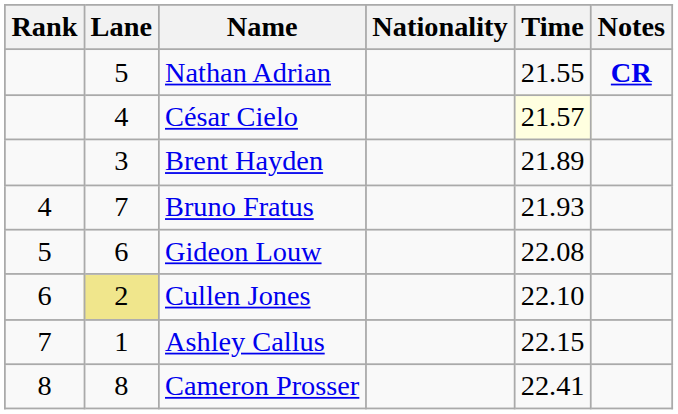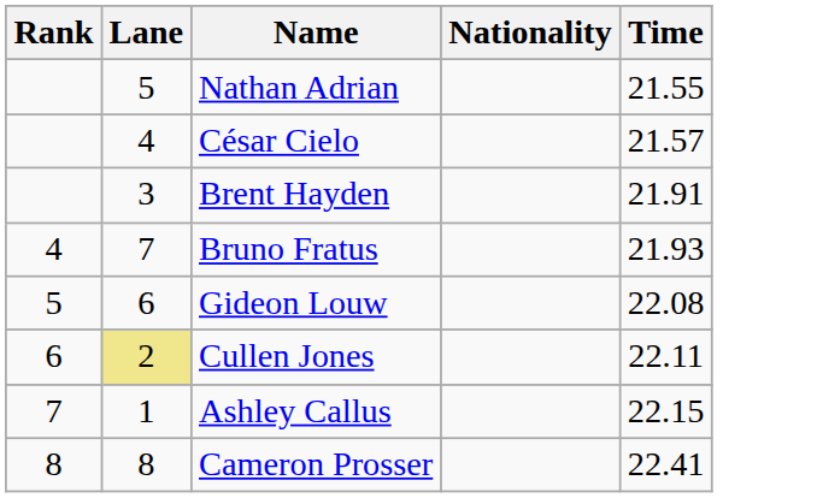 <table class="wikitable sortable" style="text-align:center">
 <tr>
 <th>Rank</th>
 <th>Lane</th>
 <th>Name</th>
 <th>Nationality</th>
 <th>Time</th>
-<th>Notes</th>
 </tr>
 <tr>
 <td></td>
 <td>5</td>
 <td align=left><a href='#'>Nathan Adrian</a></td>
 <td align=left></td>
 <td>21.55</td>
-<td><strong><a href='#'>CR</a></strong></td>
 </tr>
 <tr>
 <td></td>
 <td>4</td>
 <td align=left><a href='#'>César Cielo</a></td>
 <td align=left></td>
-<td style="background: lightyellow;">21.57</td>
-<td></td>
+<td>21.57</td>
 </tr>
 <tr>
 <td></td>
 <td>3</td>
 <td align=left><a href='#'>Brent Hayden</a></td>
 <td align=left></td>
-<td>21.89</td>
-<td></td>
+<td>21.91</td>
 </tr>
 <tr>
 <td>4</td>
 <td>7</td>
 <td align=left><a href='#'>Bruno Fratus</a></td>
 <td align=left></td>
 <td>21.93</td>
-<td></td>
 </tr>
 <tr>
 <td>5</td>
 <td>6</td>
 <td align=left><a href='#'>Gideon Louw</a></td>
 <td align=left></td>
 <td>22.08</td>
-<td></td>
 </tr>
 <tr>
 <td>6</td>
 <td style="background: khaki;">2</td>
 <td align=left><a href='#'>Cullen Jones</a></td>
 <td align=left></td>
-<td>22.10</td>
-<td></td>
+<td>22.11</td>
 </tr>
 <tr>
 <td>7</td>
 <td>1</td>
 <td align=left><a href='#'>Ashley Callus</a></td>
 <td align=left></td>
 <td>22.15</td>
-<td></td>
 </tr>
 <tr>
 <td>8</td>
 <td>8</td>
 <td align=left><a href='#'>Cameron Prosser</a></td>
 <td align=left></td>
 <td>22.41</td>
-<td></td>
 </tr>
 </table>
